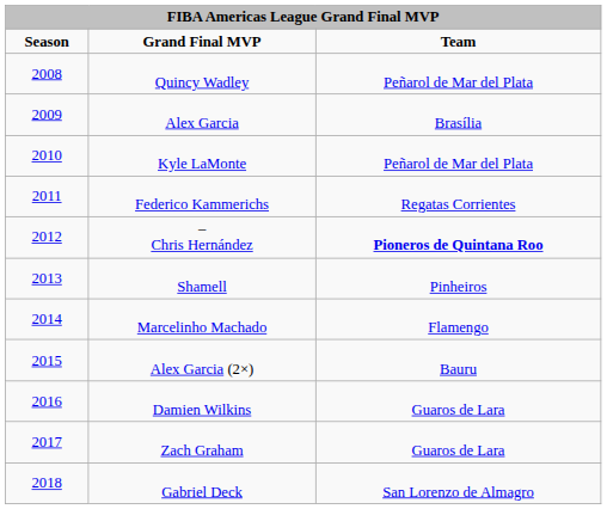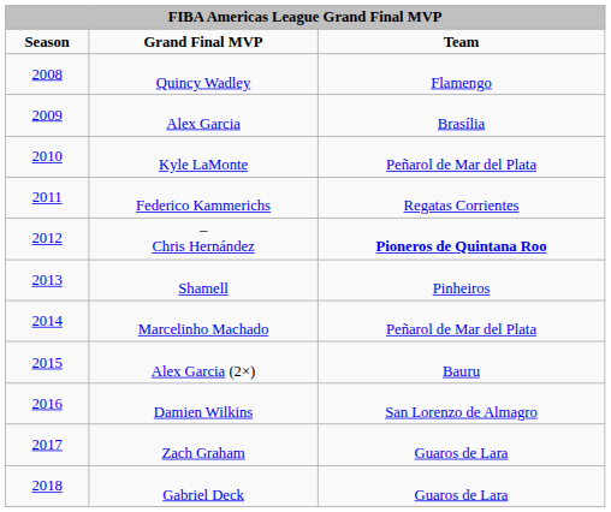 <table class="wikitable" style="text-align: center; width: 50%;">
 <tr>
 <th colspan="12" style="text-align:center;background-color:silver;">FIBA Americas League Grand Final MVP</th>
 </tr>
 <tr>
 <td><strong>Season</strong></td>
 <td><strong>Grand Final MVP</strong></td>
 <td><strong>Team</strong></td>
 </tr>
 <tr>
 <td><a href='#'>2008</a></td>
 <td><br><a href='#'>Quincy Wadley</a></td>
-<td><br><a href='#'>Peñarol de Mar del Plata</a></td>
+<td><br><a href='#'>Flamengo</a></td>
 </tr>
 <tr>
 <td><a href='#'>2009</a></td>
 <td><br><a href='#'>Alex Garcia</a></td>
 <td><br><a href='#'>Brasília</a></td>
 </tr>
 <tr>
 <td><a href='#'>2010</a></td>
 <td><br><a href='#'>Kyle LaMonte</a></td>
 <td><br><a href='#'>Peñarol de Mar del Plata</a></td>
 </tr>
 <tr>
 <td><a href='#'>2011</a></td>
 <td><br><a href='#'>Federico Kammerichs</a></td>
 <td><br><a href='#'>Regatas Corrientes</a></td>
 </tr>
 <tr>
 <td><a href='#'>2012</a></td>
 <td>–<br><a href='#'>Chris Hernández</a></td>
 <td><strong><br><a href='#'>Pioneros de Quintana Roo</a></strong></td>
 </tr>
 <tr>
 <td><a href='#'>2013</a></td>
 <td><br><a href='#'>Shamell</a></td>
 <td><br><a href='#'>Pinheiros</a></td>
 </tr>
 <tr>
 <td><a href='#'>2014</a></td>
 <td><br><a href='#'>Marcelinho Machado</a></td>
-<td><br><a href='#'>Flamengo</a></td>
+<td><br><a href='#'>Peñarol de Mar del Plata</a></td>
 </tr>
 <tr>
 <td><a href='#'>2015</a></td>
 <td><br><a href='#'>Alex Garcia</a> (2×)</td>
 <td><br><a href='#'>Bauru</a></td>
 </tr>
 <tr>
 <td><a href='#'>2016</a></td>
 <td><br><a href='#'>Damien Wilkins</a></td>
-<td><br><a href='#'>Guaros de Lara</a></td>
+<td><br><a href='#'>San Lorenzo de Almagro</a></td>
 </tr>
 <tr>
 <td><a href='#'>2017</a></td>
 <td><br><a href='#'>Zach Graham</a></td>
 <td><br><a href='#'>Guaros de Lara</a></td>
 </tr>
 <tr>
 <td><a href='#'>2018</a></td>
 <td><br><a href='#'>Gabriel Deck</a></td>
-<td><br><a href='#'>San Lorenzo de Almagro</a></td>
+<td><br><a href='#'>Guaros de Lara</a></td>
 </tr>
 </table>
